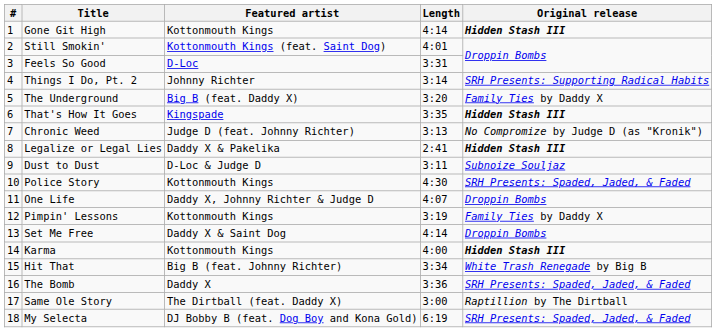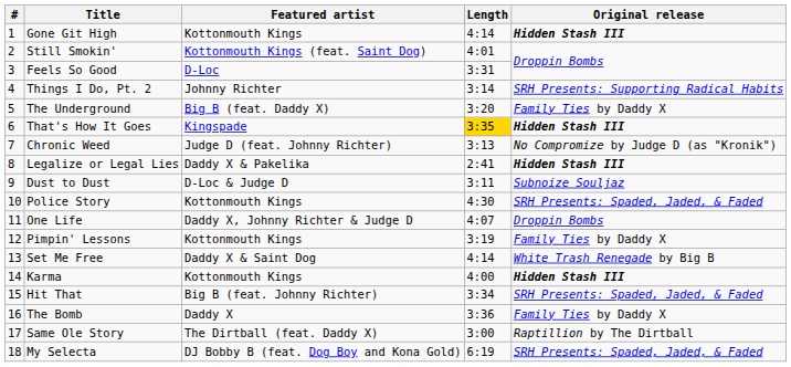 <table class="wikitable">
 <tr>
 <th>#</th>
 <th>Title</th>
 <th>Featured artist</th>
 <th>Length</th>
 <th>Original release</th>
 </tr>
 <tr>
 <td>1</td>
 <td>Gone Git High</td>
 <td>Kottonmouth Kings</td>
 <td>4:14</td>
 <td><strong><em>Hidden Stash III</em></strong></td>
 </tr>
 <tr>
 <td>2</td>
 <td>Still Smokin'</td>
 <td><a href='#'>Kottonmouth Kings</a> (feat. <a href='#'>Saint Dog</a>)</td>
 <td>4:01</td>
 <td rowspan = 2><em><a href='#'>Droppin Bombs</a></em></td>
 </tr>
 <tr>
 <td>3</td>
 <td>Feels So Good</td>
 <td><a href='#'>D-Loc</a></td>
 <td>3:31</td>
 </tr>
 <tr>
 <td>4</td>
 <td>Things I Do, Pt. 2</td>
 <td>Johnny Richter</td>
 <td>3:14</td>
 <td><em><a href='#'>SRH Presents: Supporting Radical Habits</a></em></td>
 </tr>
 <tr>
 <td>5</td>
 <td>The Underground</td>
 <td><a href='#'>Big B</a> (feat. Daddy X)</td>
 <td>3:20</td>
 <td><em><a href='#'>Family Ties</a></em> by Daddy X</td>
 </tr>
 <tr>
 <td>6</td>
 <td>That's How It Goes</td>
 <td><a href='#'>Kingspade</a></td>
-<td>3:35</td>
+<td style="background: gold;">3:35</td>
 <td><strong><em>Hidden Stash III</em></strong></td>
 </tr>
 <tr>
 <td>7</td>
 <td>Chronic Weed</td>
 <td>Judge D (feat. Johnny Richter)</td>
 <td>3:13</td>
 <td><em>No Compromize</em> by Judge D (as "Kronik")</td>
 </tr>
 <tr>
 <td>8</td>
 <td>Legalize or Legal Lies</td>
 <td>Daddy X & Pakelika</td>
 <td>2:41</td>
 <td><strong><em>Hidden Stash III</em></strong></td>
 </tr>
 <tr>
 <td>9</td>
 <td>Dust to Dust</td>
 <td>D-Loc & Judge D</td>
 <td>3:11</td>
 <td><em><a href='#'>Subnoize Souljaz</a></em></td>
 </tr>
 <tr>
 <td>10</td>
 <td>Police Story</td>
 <td>Kottonmouth Kings</td>
 <td>4:30</td>
 <td><em><a href='#'>SRH Presents: Spaded, Jaded, & Faded</a></em></td>
 </tr>
 <tr>
 <td>11</td>
 <td>One Life</td>
 <td>Daddy X, Johnny Richter & Judge D</td>
 <td>4:07</td>
 <td><em><a href='#'>Droppin Bombs</a></em></td>
 </tr>
 <tr>
 <td>12</td>
 <td>Pimpin' Lessons</td>
 <td>Kottonmouth Kings</td>
 <td>3:19</td>
 <td><em><a href='#'>Family Ties</a></em> by Daddy X</td>
 </tr>
 <tr>
 <td>13</td>
 <td>Set Me Free</td>
 <td>Daddy X & Saint Dog</td>
 <td>4:14</td>
-<td><em><a href='#'>Droppin Bombs</a></em></td>
+<td><em><a href='#'>White Trash Renegade</a></em> by Big B</td>
 </tr>
 <tr>
 <td>14</td>
 <td>Karma</td>
 <td>Kottonmouth Kings</td>
 <td>4:00</td>
 <td><strong><em>Hidden Stash III</em></strong></td>
 </tr>
 <tr>
 <td>15</td>
 <td>Hit That</td>
 <td>Big B (feat. Johnny Richter)</td>
 <td>3:34</td>
-<td><em><a href='#'>White Trash Renegade</a></em> by Big B</td>
+<td><em><a href='#'>SRH Presents: Spaded, Jaded, & Faded</a></em></td>
 </tr>
 <tr>
 <td>16</td>
 <td>The Bomb</td>
 <td>Daddy X</td>
 <td>3:36</td>
-<td><em><a href='#'>SRH Presents: Spaded, Jaded, & Faded</a></em></td>
+<td><em><a href='#'>Family Ties</a></em> by Daddy X</td>
 </tr>
 <tr>
 <td>17</td>
 <td>Same Ole Story</td>
 <td>The Dirtball (feat. Daddy X)</td>
 <td>3:00</td>
 <td><em>Raptillion</em> by The Dirtball</td>
 </tr>
 <tr>
 <td>18</td>
 <td>My Selecta</td>
 <td>DJ Bobby B (feat. <a href='#'>Dog Boy</a> and Kona Gold)</td>
 <td>6:19</td>
 <td><em><a href='#'>SRH Presents: Spaded, Jaded, & Faded</a></em></td>
 </tr>
 </table>
